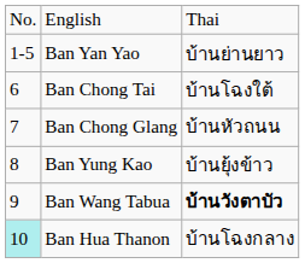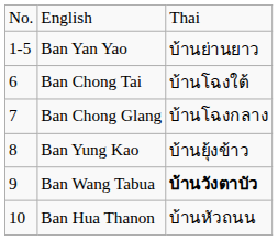 <table class="wikitable">
 <tr>
 <td>No.</td>
 <td>English</td>
 <td>Thai</td>
 </tr>
 <tr>
 <td>1-5</td>
 <td>Ban Yan Yao</td>
 <td>บ้านย่านยาว</td>
 </tr>
 <tr>
 <td>6</td>
 <td>Ban Chong Tai</td>
 <td>บ้านโฉงใต้</td>
 </tr>
 <tr>
 <td>7</td>
 <td>Ban Chong Glang</td>
-<td>บ้านหัวถนน</td>
+<td>บ้านโฉงกลาง</td>
 </tr>
 <tr>
 <td>8</td>
 <td>Ban Yung Kao</td>
 <td>บ้านยุ้งข้าว</td>
 </tr>
 <tr>
 <td>9</td>
 <td>Ban Wang Tabua</td>
 <td><strong>บ้านวังตาบัว</strong></td>
 </tr>
 <tr>
-<td style="background: paleturquoise;">10</td>
+<td>10</td>
 <td>Ban Hua Thanon</td>
-<td>บ้านโฉงกลาง</td>
+<td>บ้านหัวถนน</td>
 </tr>
 </table>
